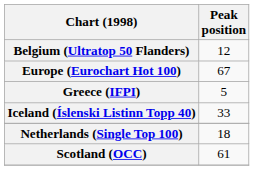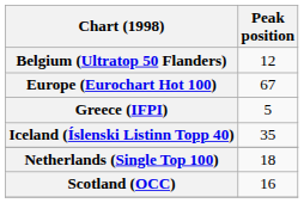 <table class="wikitable sortable plainrowheaders" style="text-align:center;">
 <tr>
 <th scope="col">Chart (1998)</th>
 <th scope="col">Peak<br>position</th>
 </tr>
 <tr>
 <th scope="row">Belgium (<a href='#'>Ultratop 50</a> Flanders)</th>
 <td>12</td>
 </tr>
 <tr>
 <th scope="row">Europe (<a href='#'>Eurochart Hot 100</a>)</th>
 <td>67</td>
 </tr>
 <tr>
 <th scope="row">Greece (<a href='#'>IFPI</a>)</th>
 <td>5</td>
 </tr>
 <tr>
 <th scope="row">Iceland (<a href='#'>Íslenski Listinn Topp 40</a>)</th>
-<td>33</td>
+<td>35</td>
 </tr>
 <tr>
 </tr>
 <tr>
 <th scope="row">Netherlands (<a href='#'>Single Top 100</a>)</th>
 <td>18</td>
 </tr>
 <tr>
 <th scope="row">Scotland (<a href='#'>OCC</a>)</th>
-<td>61</td>
+<td>16</td>
 </tr>
 <tr>
 </tr>
 </table>
